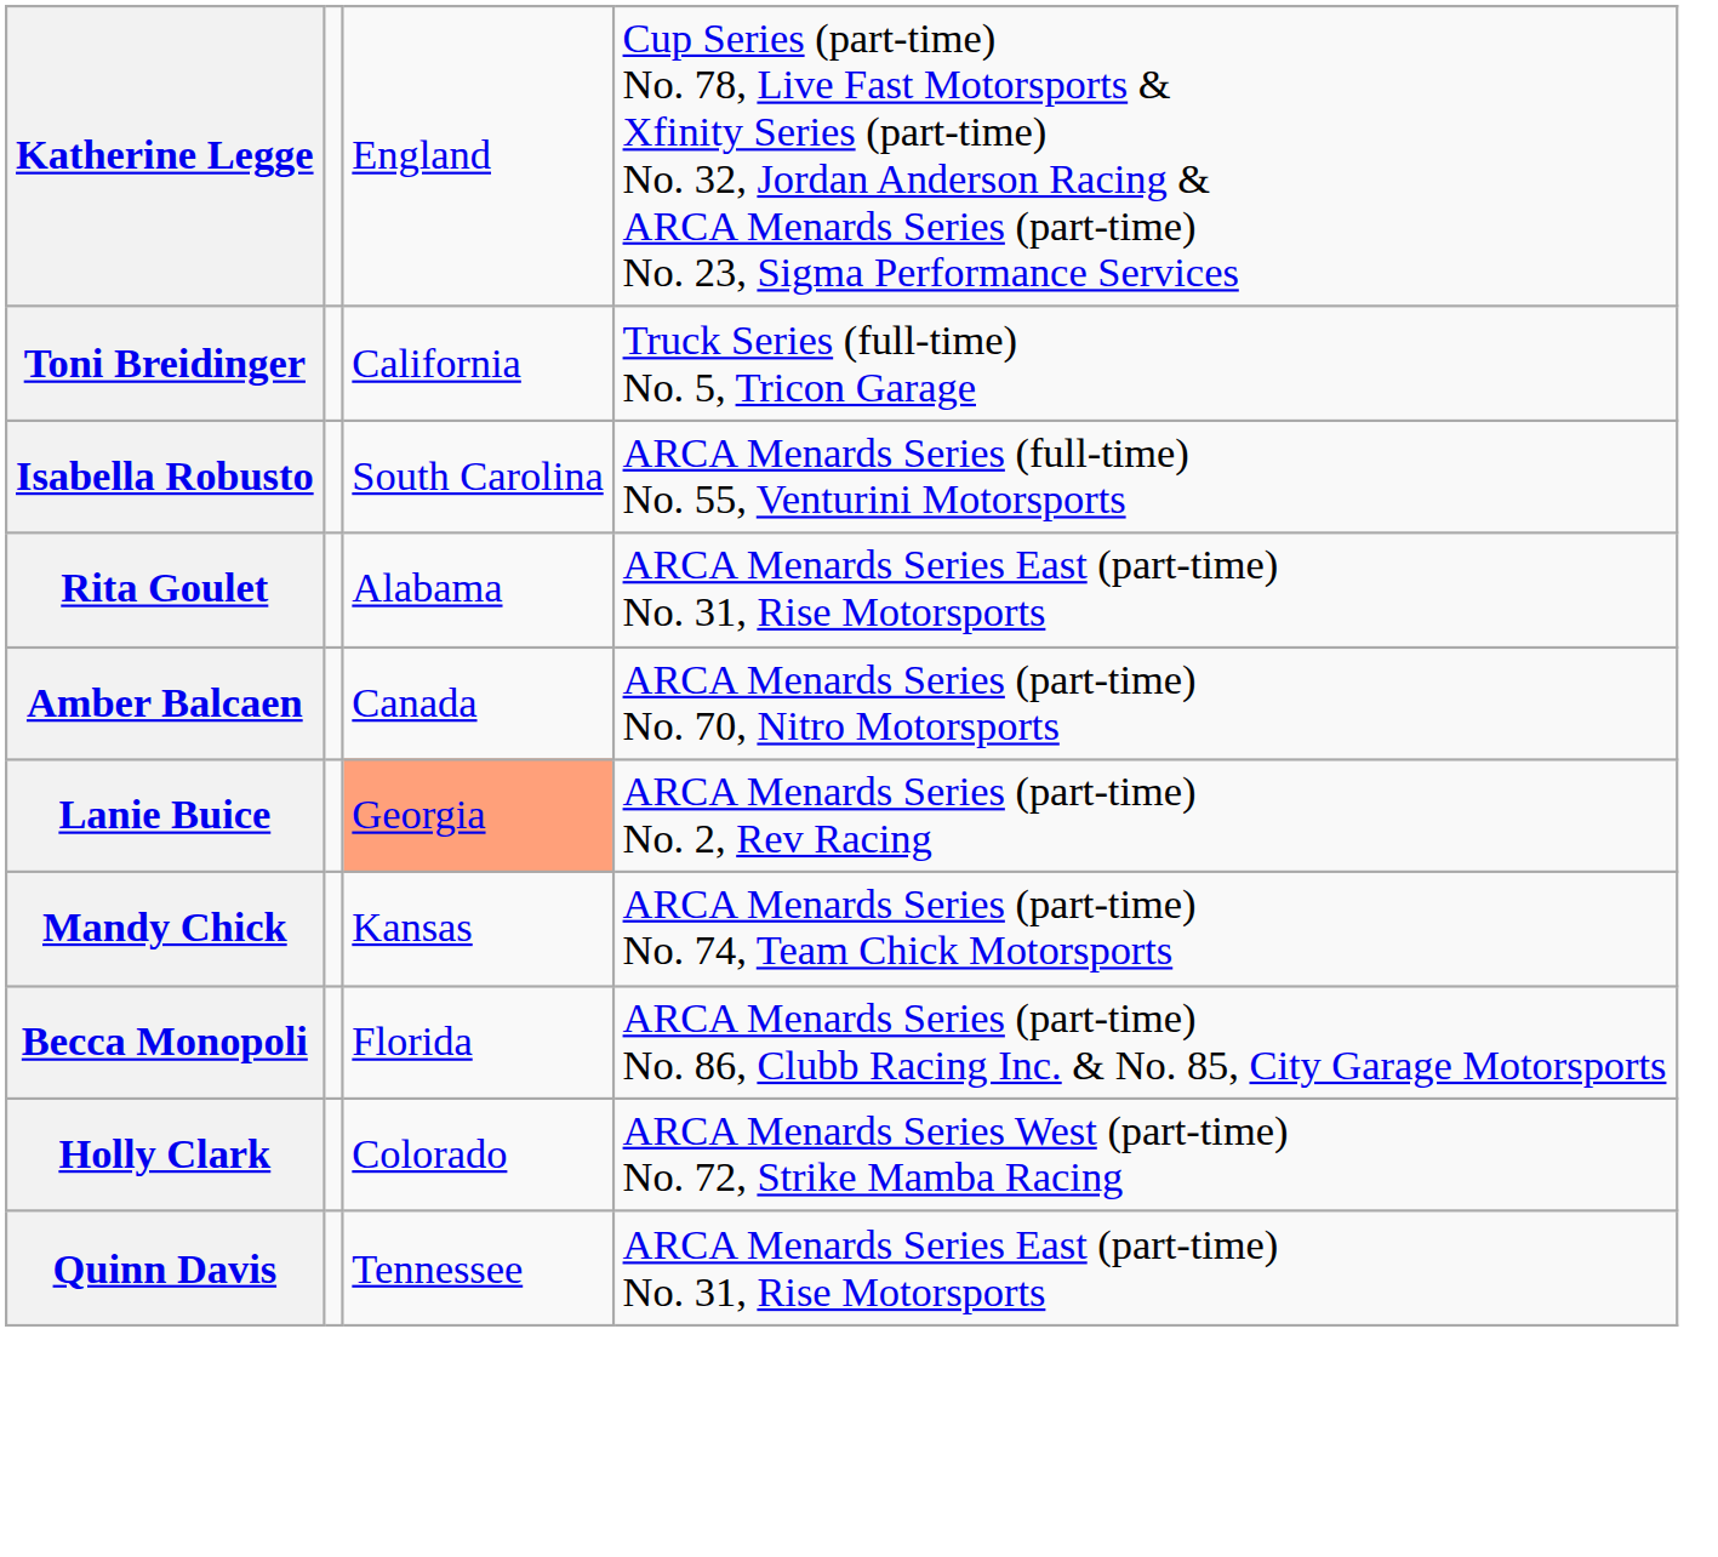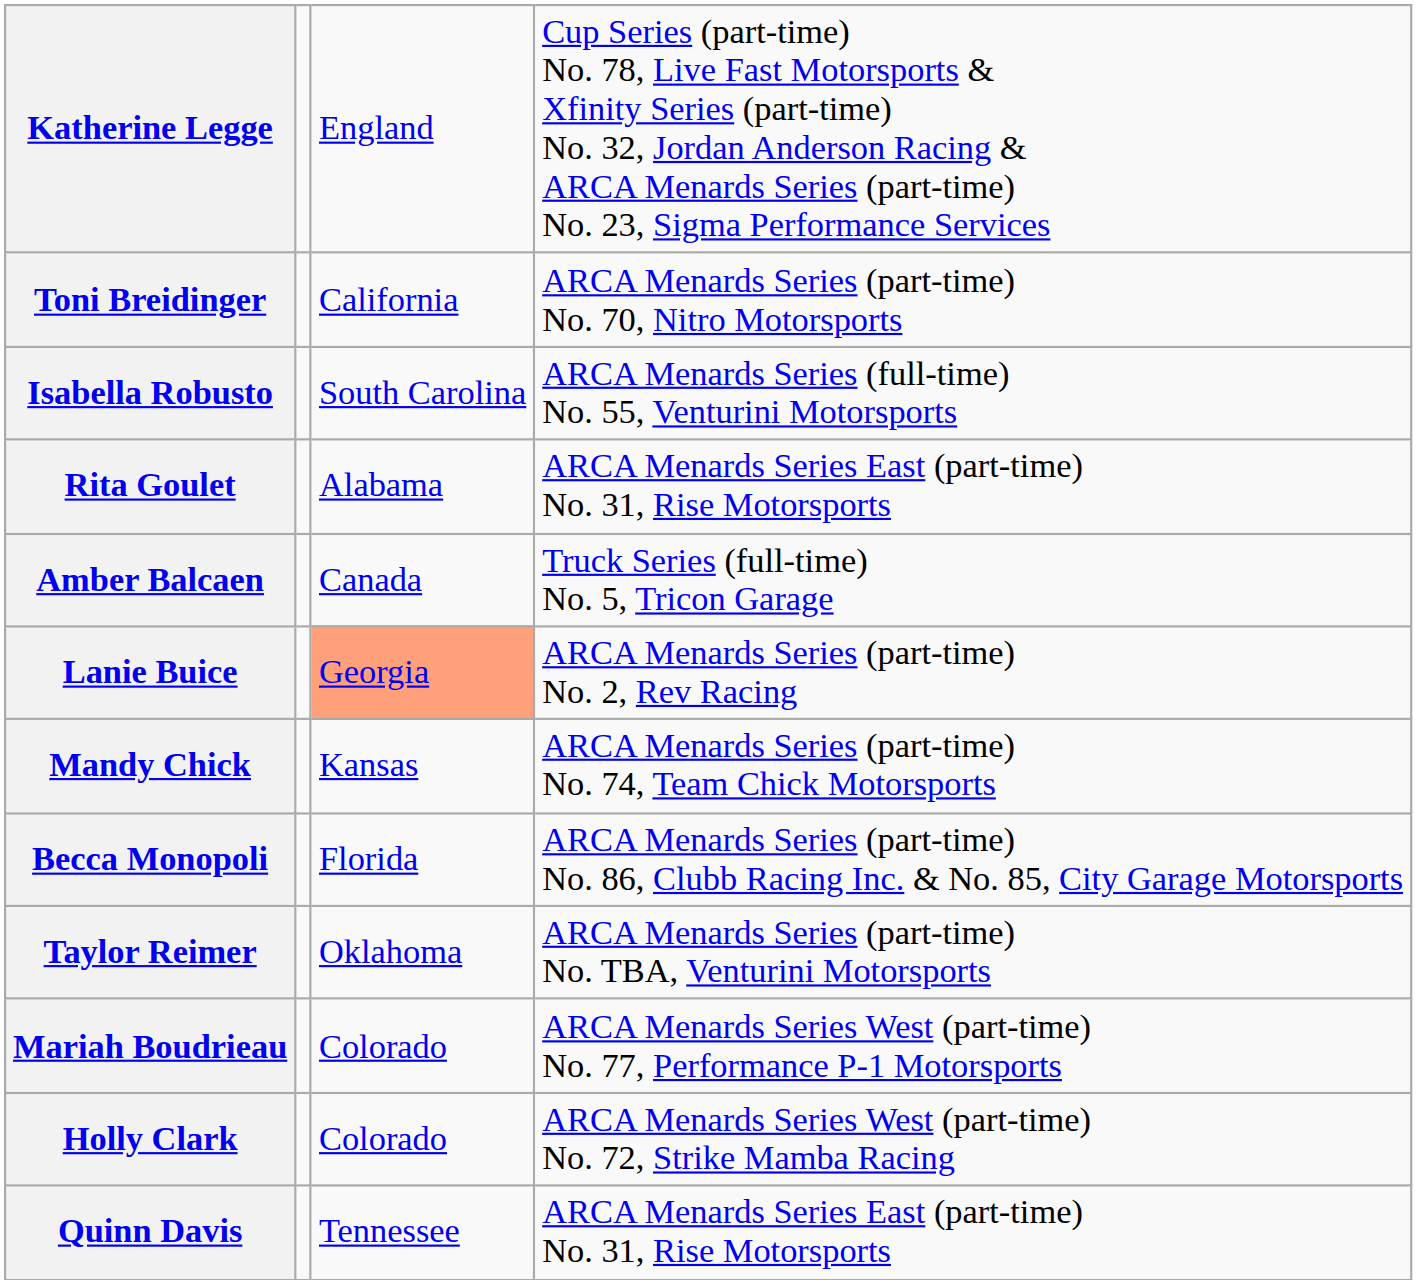 <table class="wikitable sortable" style="font-size: 100%;">
 <tr>
 <th><a href='#'>Katherine Legge</a></th>
 <td></td>
 <td> <a href='#'>England</a></td>
 <td><a href='#'>Cup Series</a> (part-time) <br> No. 78, <a href='#'>Live Fast Motorsports</a> & <br> <a href='#'>Xfinity Series</a> (part-time) <br> No. 32, <a href='#'>Jordan Anderson Racing</a> & <br> <a href='#'>ARCA Menards Series</a> (part-time) <br> No. 23, <a href='#'>Sigma Performance Services</a></td>
 </tr>
 <tr>
 <th><a href='#'>Toni Breidinger</a></th>
 <td></td>
 <td> <a href='#'>California</a></td>
-<td><a href='#'>Truck Series</a> (full-time) <br> No. 5, <a href='#'>Tricon Garage</a></td>
+<td><a href='#'>ARCA Menards Series</a> (part-time) <br> No. 70, <a href='#'>Nitro Motorsports</a></td>
 </tr>
 <tr>
 <th><a href='#'>Isabella Robusto</a></th>
 <td></td>
 <td> <a href='#'>South Carolina</a></td>
 <td><a href='#'>ARCA Menards Series</a> (full-time) <br> No. 55, <a href='#'>Venturini Motorsports</a></td>
 </tr>
 <tr>
 <th><a href='#'>Rita Goulet</a></th>
 <td></td>
 <td> <a href='#'>Alabama</a></td>
 <td><a href='#'>ARCA Menards Series East</a> (part-time) <br> No. 31, <a href='#'>Rise Motorsports</a></td>
 </tr>
 <tr>
 <th><a href='#'>Amber Balcaen</a></th>
 <td></td>
 <td> <a href='#'>Canada</a></td>
-<td><a href='#'>ARCA Menards Series</a> (part-time) <br> No. 70, <a href='#'>Nitro Motorsports</a></td>
+<td><a href='#'>Truck Series</a> (full-time) <br> No. 5, <a href='#'>Tricon Garage</a></td>
 </tr>
 <tr>
 <th><a href='#'>Lanie Buice</a></th>
 <td></td>
 <td style="background: lightsalmon;"> <a href='#'>Georgia</a></td>
 <td><a href='#'>ARCA Menards Series</a> (part-time) <br> No. 2, <a href='#'>Rev Racing</a></td>
 </tr>
 <tr>
 <th><a href='#'>Mandy Chick</a></th>
 <td></td>
 <td> <a href='#'>Kansas</a></td>
 <td><a href='#'>ARCA Menards Series</a> (part-time) <br> No. 74, <a href='#'>Team Chick Motorsports</a></td>
 </tr>
 <tr>
 <th><a href='#'>Becca Monopoli</a></th>
 <td></td>
 <td> <a href='#'>Florida</a></td>
 <td><a href='#'>ARCA Menards Series</a> (part-time) <br> No. 86, <a href='#'>Clubb Racing Inc.</a> & No. 85, <a href='#'>City Garage Motorsports</a></td>
 </tr>
 <tr>
+<th><a href='#'>Taylor Reimer</a></th>
+<td></td>
+<td> <a href='#'>Oklahoma</a></td>
+<td><a href='#'>ARCA Menards Series</a> (part-time) <br> No. TBA, <a href='#'>Venturini Motorsports</a></td>
+</tr>
+<tr>
+<th><a href='#'>Mariah Boudrieau</a></th>
+<td></td>
+<td> <a href='#'>Colorado</a></td>
+<td><a href='#'>ARCA Menards Series West</a> (part-time) <br> No. 77, <a href='#'>Performance P-1 Motorsports</a></td>
+</tr>
+<tr>
 <th><a href='#'>Holly Clark</a></th>
 <td></td>
 <td> <a href='#'>Colorado</a></td>
 <td><a href='#'>ARCA Menards Series West</a> (part-time) <br> No. 72, <a href='#'>Strike Mamba Racing</a></td>
 </tr>
 <tr>
 <th><a href='#'>Quinn Davis</a></th>
 <td></td>
 <td> <a href='#'>Tennessee</a></td>
 <td><a href='#'>ARCA Menards Series East</a> (part-time) <br> No. 31, <a href='#'>Rise Motorsports</a></td>
 </tr>
 </table>
